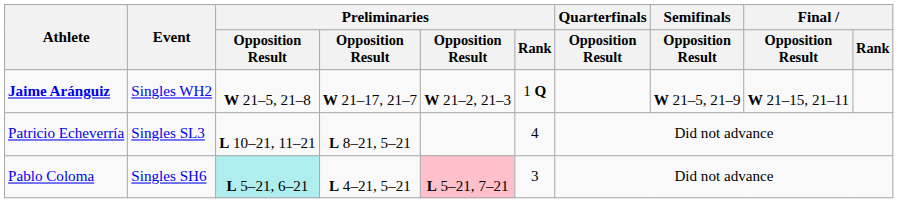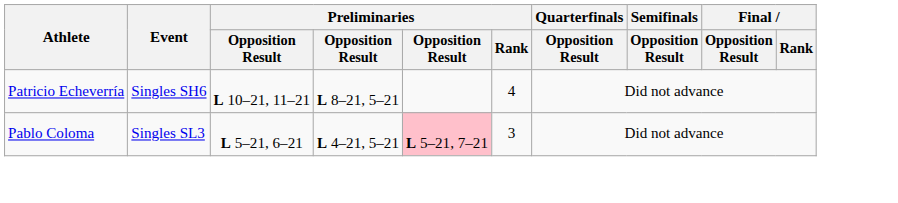 <table class=wikitable style="font-size:90%">
 <tr>
 <th rowspan="2">Athlete</th>
 <th rowspan="2">Event</th>
 <th colspan="4">Preliminaries</th>
 <th>Quarterfinals</th>
 <th>Semifinals</th>
 <th colspan="2">Final / </th>
 </tr>
 <tr style="font-size:95%">
 <th>Opposition<br>Result</th>
 <th>Opposition<br>Result</th>
 <th>Opposition<br>Result</th>
 <th>Rank</th>
 <th>Opposition<br>Result</th>
 <th>Opposition<br>Result</th>
 <th>Opposition<br>Result</th>
 <th>Rank</th>
 </tr>
 <tr align=center>
-<td align=left><strong><a href='#'>Jaime Aránguiz</a></strong></td>
-<td align=left><a href='#'>Singles WH2</a></td>
-<td><br><strong>W</strong> 21–5, 21–8</td>
-<td><br><strong>W</strong> 21–17, 21–7</td>
-<td><br><strong>W</strong> 21–2, 21–3</td>
-<td>1 <strong>Q</strong></td>
-<td></td>
-<td><br><strong>W</strong> 21–5, 21–9</td>
-<td><br><strong>W</strong> 21–15, 21–11</td>
-<td></td>
-</tr>
-<tr align=center>
 <td align=left><a href='#'>Patricio Echeverría</a></td>
-<td align=left><a href='#'>Singles SL3</a></td>
+<td align=left><a href='#'>Singles SH6</a></td>
 <td><br><strong>L</strong> 10–21, 11–21</td>
 <td><br><strong>L</strong> 8–21, 5–21</td>
 <td></td>
 <td>4</td>
 <td colspan=4>Did not advance</td>
 </tr>
 <tr align=center>
 <td align=left><a href='#'>Pablo Coloma</a></td>
-<td align=left><a href='#'>Singles SH6</a></td>
-<td style="background: paleturquoise;"><br><strong>L</strong> 5–21, 6–21</td>
+<td align=left><a href='#'>Singles SL3</a></td>
+<td><br><strong>L</strong> 5–21, 6–21</td>
 <td><br><strong>L</strong> 4–21, 5–21</td>
 <td style="background: pink;"><br><strong>L</strong> 5–21, 7–21</td>
 <td>3</td>
 <td colspan=4>Did not advance</td>
 </tr>
 </table>
